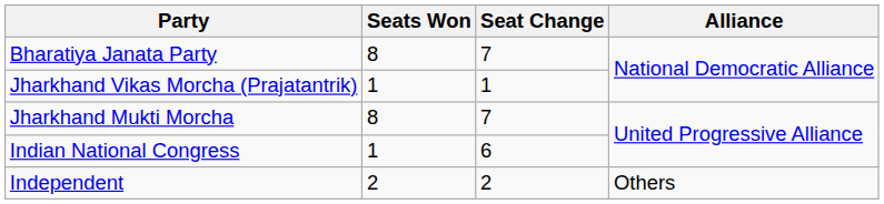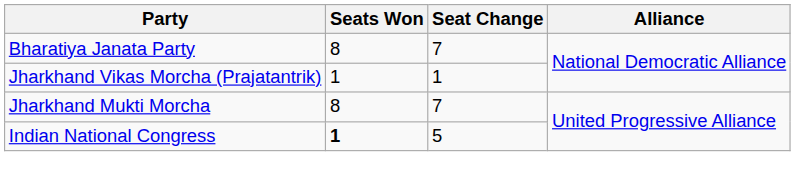 <table class="wikitable">
 <tr>
 <th>Party</th>
 <th>Seats Won</th>
 <th>Seat Change</th>
 <th>Alliance</th>
 </tr>
 <tr>
 <td><a href='#'>Bharatiya Janata Party</a></td>
 <td>8</td>
 <td>7</td>
 <td rowspan="2"><a href='#'>National Democratic Alliance</a></td>
 </tr>
 <tr>
 <td><a href='#'>Jharkhand Vikas Morcha (Prajatantrik)</a></td>
 <td>1</td>
 <td>1</td>
 </tr>
 <tr>
 <td><a href='#'>Jharkhand Mukti Morcha</a></td>
 <td>8</td>
 <td>7</td>
 <td rowspan="2"><a href='#'>United Progressive Alliance</a></td>
 </tr>
 <tr>
 <td><a href='#'>Indian National Congress</a></td>
-<td>1</td>
-<td>6</td>
-</tr>
-<tr>
-<td><a href='#'>Independent</a></td>
-<td>2</td>
-<td>2</td>
-<td>Others</td>
+<td><strong>1</strong></td>
+<td>5</td>
 </tr>
 </table>
